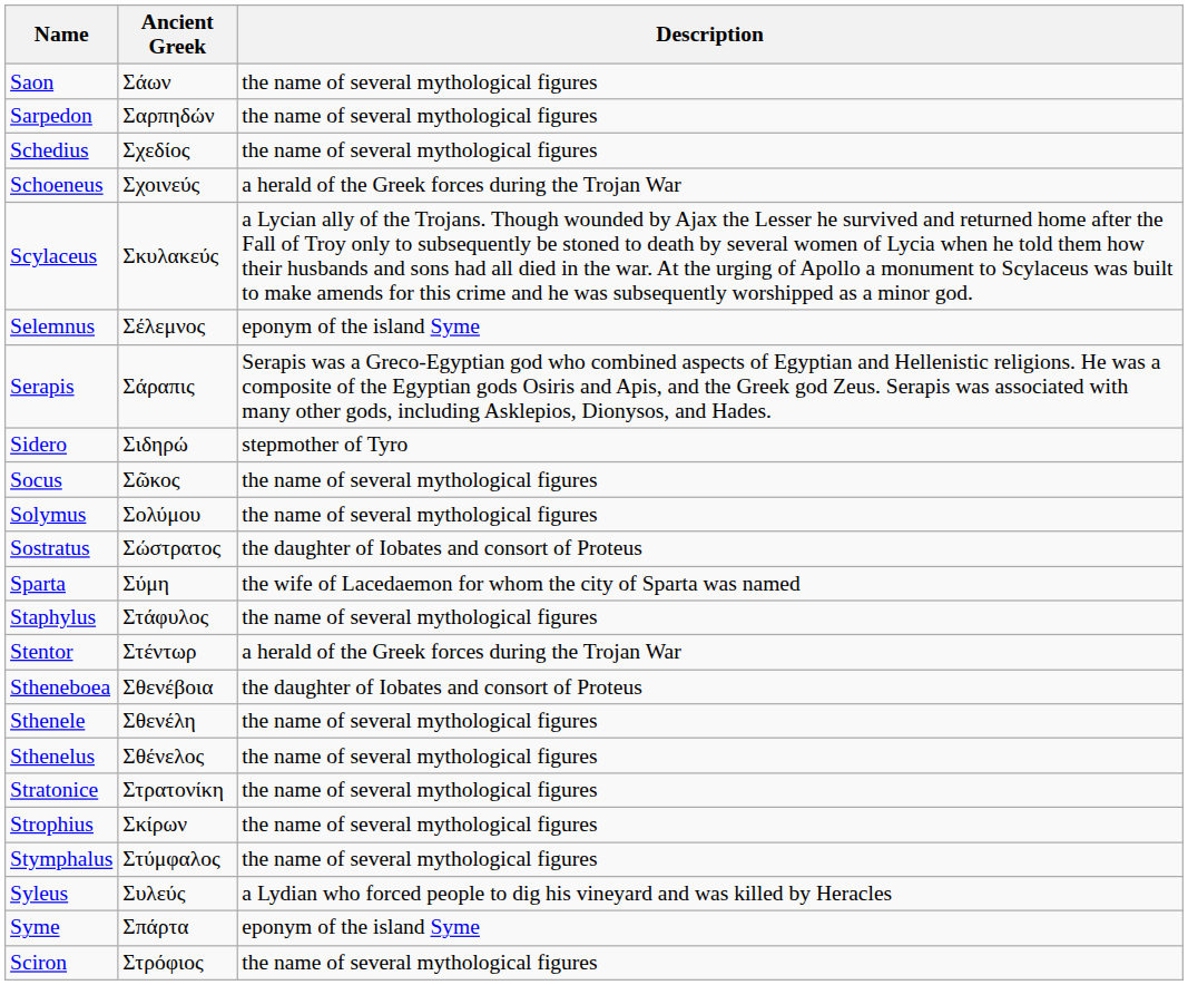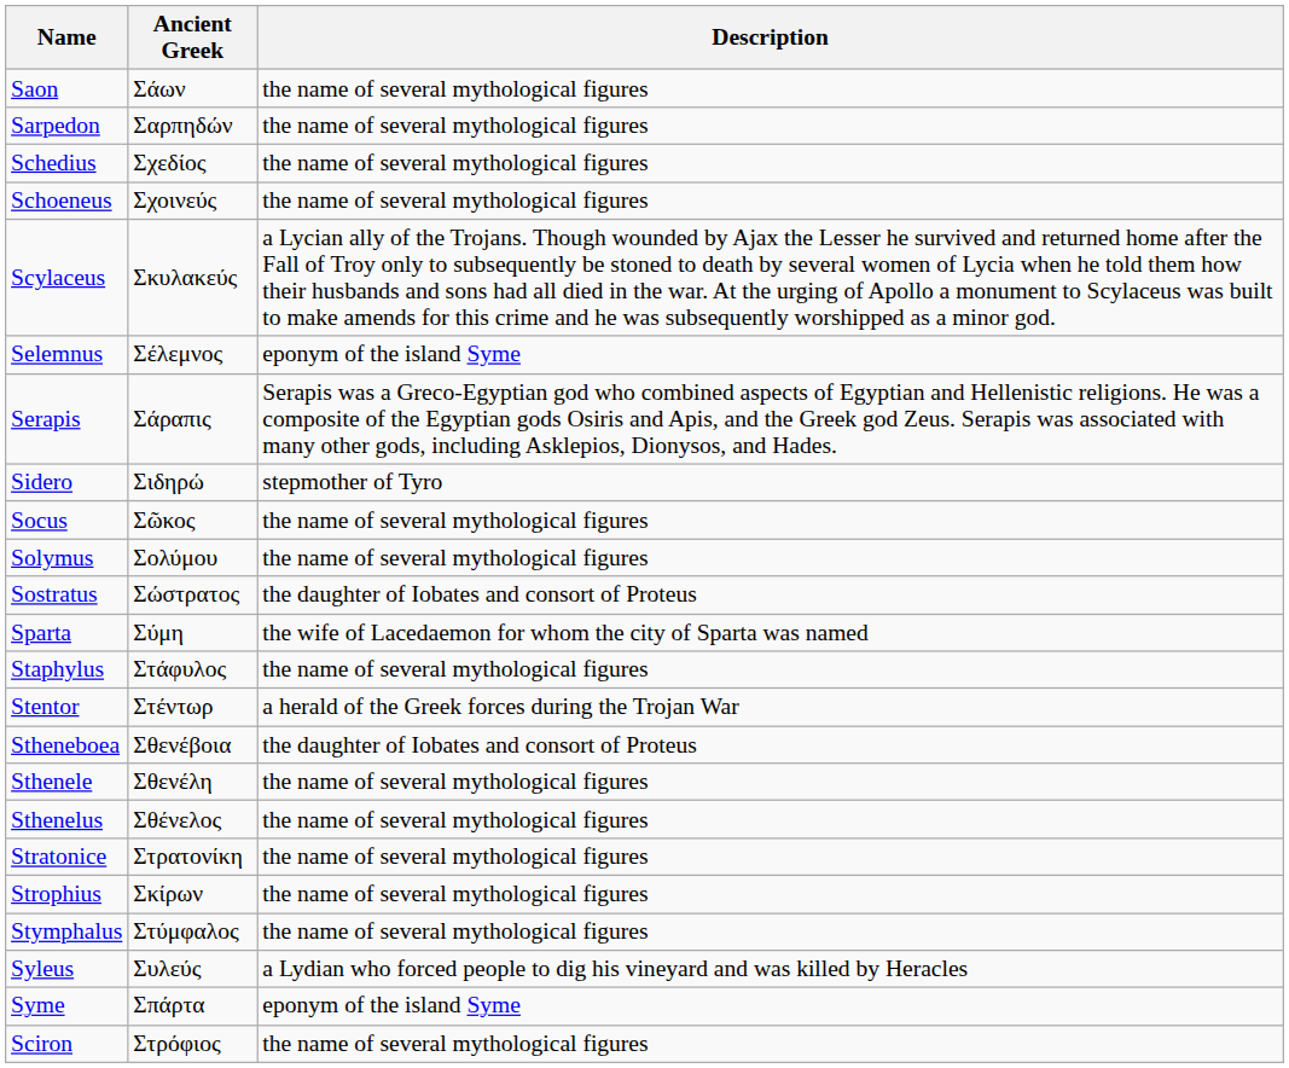 <table class="wikitable">
 <tr>
 <th>Name</th>
 <th>Ancient Greek</th>
 <th>Description</th>
 </tr>
 <tr>
 <td><a href='#'>Saon</a></td>
 <td>Σάων</td>
 <td>the name of several mythological figures</td>
 </tr>
 <tr>
 <td><a href='#'>Sarpedon</a></td>
 <td>Σαρπηδών</td>
 <td>the name of several mythological figures</td>
 </tr>
 <tr>
 <td><a href='#'>Schedius</a></td>
 <td>Σχεδίος</td>
 <td>the name of several mythological figures</td>
 </tr>
 <tr>
 <td><a href='#'>Schoeneus</a></td>
 <td>Σχοινεύς</td>
-<td>a herald of the Greek forces during the Trojan War</td>
+<td>the name of several mythological figures</td>
 </tr>
 <tr>
 <td><a href='#'>Scylaceus</a></td>
 <td>Σκυλακεύς</td>
 <td>a Lycian ally of the Trojans. Though wounded by Ajax the Lesser he survived and returned home after the Fall of Troy only to subsequently be stoned to death by several women of Lycia when he told them how their husbands and sons had all died in the war. At the urging of Apollo a monument to Scylaceus was built to make amends for this crime and he was subsequently worshipped as a minor god.</td>
 </tr>
 <tr>
 <td><a href='#'>Selemnus</a></td>
 <td>Σέλεμνος</td>
 <td>eponym of the island <a href='#'>Syme</a></td>
 </tr>
 <tr>
 <td><a href='#'>Serapis</a></td>
 <td>Σάραπις</td>
 <td>Serapis was a Greco-Egyptian god who combined aspects of Egyptian and Hellenistic religions. He was a composite of the Egyptian gods Osiris and Apis, and the Greek god Zeus. Serapis was associated with many other gods, including Asklepios, Dionysos, and Hades.</td>
 </tr>
 <tr>
 <td><a href='#'>Sidero</a></td>
 <td>Σιδηρώ</td>
 <td>stepmother of Tyro</td>
 </tr>
 <tr>
 <td><a href='#'>Socus</a></td>
 <td>Σῶκος</td>
 <td>the name of several mythological figures</td>
 </tr>
 <tr>
 <td><a href='#'>Solymus</a></td>
 <td>Σολύμου</td>
 <td>the name of several mythological figures</td>
 </tr>
 <tr>
 <td><a href='#'>Sostratus</a></td>
 <td>Σώστρατος</td>
 <td>the daughter of Iobates and consort of Proteus</td>
 </tr>
 <tr>
 <td><a href='#'>Sparta</a></td>
 <td>Σύμη</td>
 <td>the wife of Lacedaemon for whom the city of Sparta was named</td>
 </tr>
 <tr>
 <td><a href='#'>Staphylus</a></td>
 <td>Στάφυλος</td>
 <td>the name of several mythological figures</td>
 </tr>
 <tr>
 <td><a href='#'>Stentor</a></td>
 <td>Στέντωρ</td>
 <td>a herald of the Greek forces during the Trojan War</td>
 </tr>
 <tr>
 <td><a href='#'>Stheneboea</a></td>
 <td>Σθενέβοια</td>
 <td>the daughter of Iobates and consort of Proteus</td>
 </tr>
 <tr>
 <td><a href='#'>Sthenele</a></td>
 <td>Σθενέλη</td>
 <td>the name of several mythological figures</td>
 </tr>
 <tr>
 <td><a href='#'>Sthenelus</a></td>
 <td>Σθένελος</td>
 <td>the name of several mythological figures</td>
 </tr>
 <tr>
 <td><a href='#'>Stratonice</a></td>
 <td>Στρατoνίκη</td>
 <td>the name of several mythological figures</td>
 </tr>
 <tr>
 <td><a href='#'>Strophius</a></td>
 <td>Σκίρων</td>
 <td>the name of several mythological figures</td>
 </tr>
 <tr>
 <td><a href='#'>Stymphalus</a></td>
 <td>Στύμφαλος</td>
 <td>the name of several mythological figures</td>
 </tr>
 <tr>
 <td><a href='#'>Syleus</a></td>
 <td>Συλεύς</td>
 <td>a Lydian who forced people to dig his vineyard and was killed by Heracles</td>
 </tr>
 <tr>
 <td><a href='#'>Syme</a></td>
 <td>Σπάρτα</td>
 <td>eponym of the island <a href='#'>Syme</a></td>
 </tr>
 <tr>
 <td><a href='#'>Sciron</a></td>
 <td>Στρόφιος</td>
 <td>the name of several mythological figures</td>
 </tr>
 </table>
